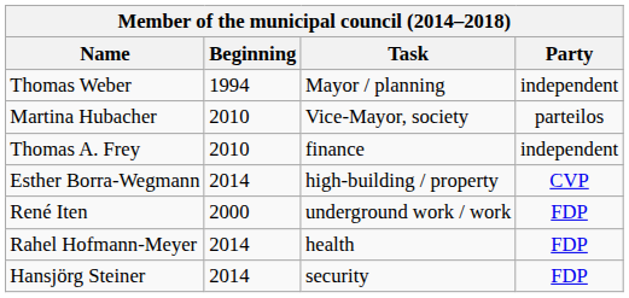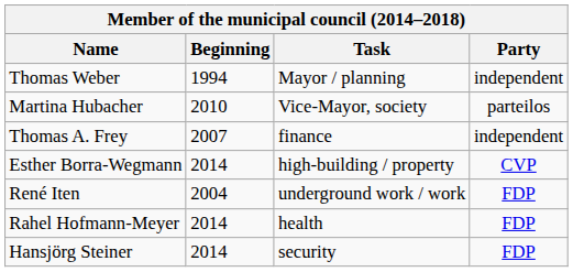 <table class="wikitable">
 <tr>
 <th colspan="4" bgcolor="#d2d2d2">Member of the municipal council (2014–2018)</th>
 </tr>
 <tr>
 <th>Name</th>
 <th>Beginning</th>
 <th>Task</th>
 <th>Party</th>
 </tr>
 <tr>
 <td>Thomas Weber</td>
 <td>1994</td>
 <td>Mayor / planning</td>
 <td align="center">independent</td>
 </tr>
 <tr>
 <td>Martina Hubacher</td>
 <td>2010</td>
 <td>Vice-Mayor, society</td>
 <td align="center">parteilos</td>
 </tr>
 <tr>
 <td>Thomas A. Frey</td>
-<td>2010</td>
+<td>2007</td>
 <td>finance</td>
 <td align="center">independent</td>
 </tr>
 <tr>
 <td>Esther Borra-Wegmann</td>
 <td>2014</td>
 <td>high-building / property</td>
 <td align="center"><a href='#'>CVP</a></td>
 </tr>
 <tr>
 <td>René Iten</td>
-<td>2000</td>
+<td>2004</td>
 <td>underground work / work</td>
 <td align="center"><a href='#'>FDP</a></td>
 </tr>
 <tr>
 <td>Rahel Hofmann-Meyer</td>
 <td>2014</td>
 <td>health</td>
 <td align="center"><a href='#'>FDP</a></td>
 </tr>
 <tr>
 <td>Hansjörg Steiner</td>
 <td>2014</td>
 <td>security</td>
 <td align="center"><a href='#'>FDP</a></td>
 </tr>
 </table>
